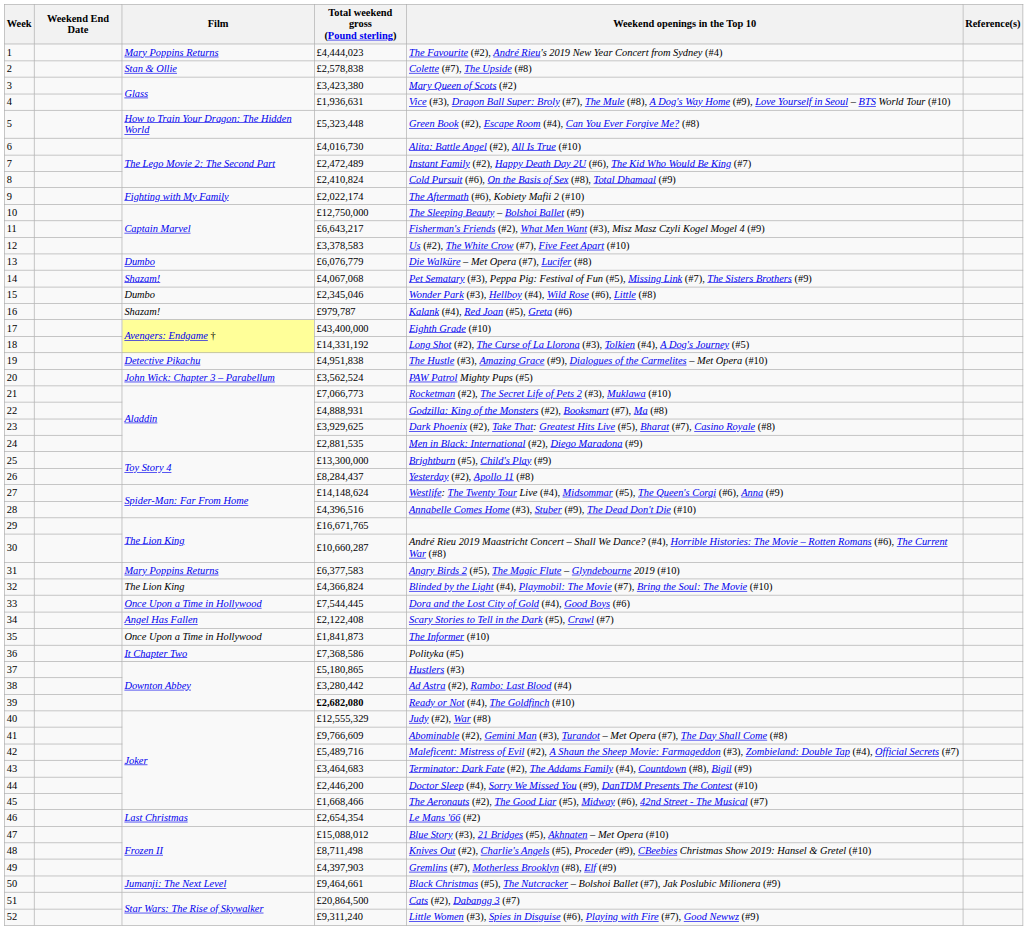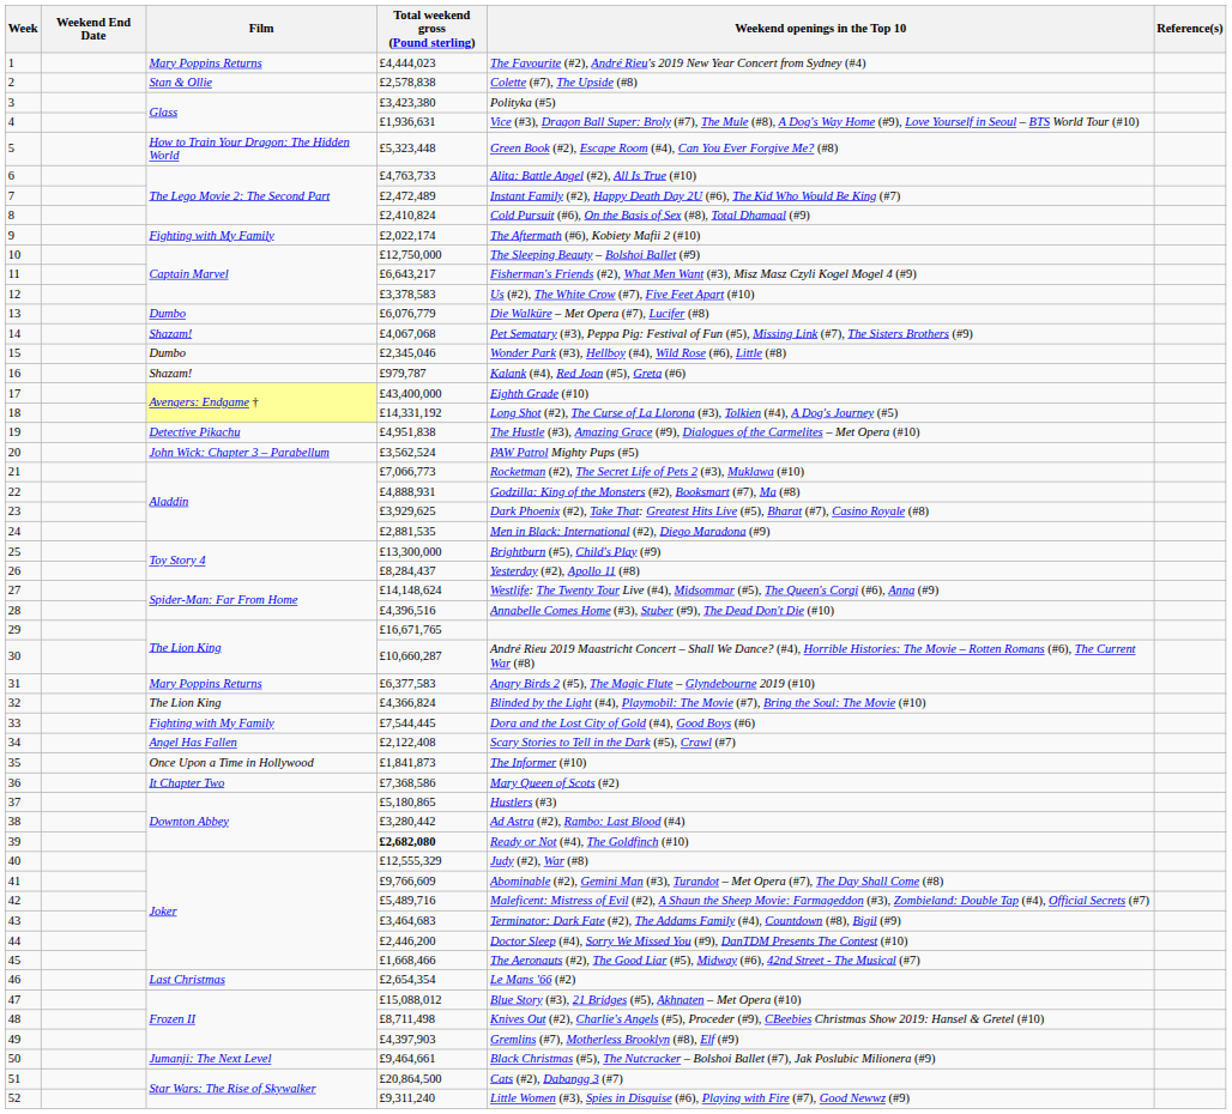 <table class="wikitable sortable">
 <tr>
 <th>Week</th>
 <th>Weekend End Date</th>
 <th>Film</th>
 <th>Total weekend gross<br>(<a href='#'>Pound sterling</a>)</th>
 <th>Weekend openings in the Top 10</th>
 <th>Reference(s)</th>
 </tr>
 <tr>
 <td>1</td>
 <td></td>
 <td><em><a href='#'>Mary Poppins Returns</a></em></td>
 <td>£4,444,023</td>
 <td><em><a href='#'>The Favourite</a></em> (#2), <em><a href='#'>André Rieu</a>'s 2019 New Year Concert from Sydney</em> (#4)</td>
 <td align="center"></td>
 </tr>
 <tr>
 <td>2</td>
 <td></td>
 <td><em><a href='#'>Stan & Ollie</a></em></td>
 <td>£2,578,838</td>
 <td><em><a href='#'>Colette</a></em> (#7), <em><a href='#'>The Upside</a></em> (#8)</td>
 <td align="center"></td>
 </tr>
 <tr>
 <td>3</td>
 <td></td>
 <td rowspan="2"><em><a href='#'>Glass</a></em></td>
 <td>£3,423,380</td>
-<td><em><a href='#'>Mary Queen of Scots</a></em> (#2)</td>
+<td><em>Polityka</em> (#5)</td>
 <td align="center"></td>
 </tr>
 <tr>
 <td>4</td>
 <td></td>
 <td>£1,936,631</td>
 <td><em><a href='#'>Vice</a></em> (#3), <em><a href='#'>Dragon Ball Super: Broly</a></em> (#7), <em><a href='#'>The Mule</a></em> (#8), <em><a href='#'>A Dog's Way Home</a></em> (#9), <em><a href='#'>Love Yourself in Seoul</a></em> – <em><a href='#'>BTS</a> World Tour</em> (#10)</td>
 <td align="center"></td>
 </tr>
 <tr>
 <td>5</td>
 <td></td>
 <td><em><a href='#'>How to Train Your Dragon: The Hidden World</a></em></td>
 <td>£5,323,448</td>
 <td><em><a href='#'>Green Book</a></em> (#2), <em><a href='#'>Escape Room</a></em> (#4), <em><a href='#'>Can You Ever Forgive Me?</a></em> (#8)</td>
 <td align="center"></td>
 </tr>
 <tr>
 <td>6</td>
 <td></td>
 <td rowspan="3"><em><a href='#'>The Lego Movie 2: The Second Part</a></em></td>
-<td>£4,016,730</td>
+<td>£4,763,733</td>
 <td><em><a href='#'>Alita: Battle Angel</a></em> (#2), <em><a href='#'>All Is True</a></em> (#10)</td>
 <td align="center"></td>
 </tr>
 <tr>
 <td>7</td>
 <td></td>
 <td>£2,472,489</td>
 <td><em><a href='#'>Instant Family</a></em> (#2), <em><a href='#'>Happy Death Day 2U</a></em> (#6), <em><a href='#'>The Kid Who Would Be King</a></em> (#7)</td>
 <td align="center"></td>
 </tr>
 <tr>
 <td>8</td>
 <td></td>
 <td>£2,410,824</td>
 <td><em><a href='#'>Cold Pursuit</a></em> (#6), <em><a href='#'>On the Basis of Sex</a></em> (#8), <em><a href='#'>Total Dhamaal</a></em> (#9)</td>
 <td align="center"></td>
 </tr>
 <tr>
 <td>9</td>
 <td></td>
 <td><em><a href='#'>Fighting with My Family</a></em></td>
 <td>£2,022,174</td>
 <td><em><a href='#'>The Aftermath</a></em> (#6), <em>Kobiety Mafii 2</em> (#10)</td>
 <td align="center"></td>
 </tr>
 <tr>
 <td>10</td>
 <td></td>
 <td rowspan="3"><em><a href='#'>Captain Marvel</a></em></td>
 <td>£12,750,000</td>
 <td><em><a href='#'>The Sleeping Beauty</a> – <a href='#'>Bolshoi Ballet</a></em> (#9)</td>
 <td align="center"></td>
 </tr>
 <tr>
 <td>11</td>
 <td></td>
 <td>£6,643,217</td>
 <td><em><a href='#'>Fisherman's Friends</a></em> (#2), <em><a href='#'>What Men Want</a></em> (#3), <em>Misz Masz Czyli Kogel Mogel 4</em> (#9)</td>
 <td align="center"></td>
 </tr>
 <tr>
 <td>12</td>
 <td></td>
 <td>£3,378,583</td>
 <td><em><a href='#'>Us</a></em> (#2), <em><a href='#'>The White Crow</a></em> (#7), <em><a href='#'>Five Feet Apart</a></em> (#10)</td>
 <td align="center"></td>
 </tr>
 <tr>
 <td>13</td>
 <td></td>
 <td><em><a href='#'>Dumbo</a></em></td>
 <td>£6,076,779</td>
 <td><em><a href='#'>Die Walküre</a> – Met Opera</em> (#7), <em><a href='#'>Lucifer</a></em> (#8)</td>
 <td align="center"></td>
 </tr>
 <tr>
 <td>14</td>
 <td></td>
 <td><em><a href='#'>Shazam!</a></em></td>
 <td>£4,067,068</td>
 <td><em><a href='#'>Pet Sematary</a></em> (#3), <em>Peppa Pig: Festival of Fun</em> (#5), <em><a href='#'>Missing Link</a></em> (#7), <em><a href='#'>The Sisters Brothers</a></em> (#9)</td>
 <td align="center"></td>
 </tr>
 <tr>
 <td>15</td>
 <td></td>
 <td><em>Dumbo</em></td>
 <td>£2,345,046</td>
 <td><em><a href='#'>Wonder Park</a></em> (#3), <em><a href='#'>Hellboy</a></em> (#4), <em><a href='#'>Wild Rose</a></em> (#6), <em><a href='#'>Little</a></em> (#8)</td>
 <td align="center"></td>
 </tr>
 <tr>
 <td>16</td>
 <td></td>
 <td><em>Shazam!</em></td>
 <td>£979,787</td>
 <td><em><a href='#'>Kalank</a></em> (#4), <em><a href='#'>Red Joan</a></em> (#5), <em><a href='#'>Greta</a></em> (#6)</td>
 <td align="center"></td>
 </tr>
 <tr>
 <td>17</td>
 <td></td>
 <td rowspan="2" style="background-color:#FFFF99"><em><a href='#'>Avengers: Endgame</a></em> †</td>
 <td>£43,400,000</td>
 <td><em><a href='#'>Eighth Grade</a></em> (#10)</td>
 <td align="center"></td>
 </tr>
 <tr>
 <td>18</td>
 <td></td>
 <td>£14,331,192</td>
 <td><em><a href='#'>Long Shot</a></em> (#2), <em><a href='#'>The Curse of La Llorona</a></em> (#3), <em><a href='#'>Tolkien</a></em> (#4), <em><a href='#'>A Dog's Journey</a></em> (#5)</td>
 <td align="center"></td>
 </tr>
 <tr>
 <td>19</td>
 <td></td>
 <td><em><a href='#'>Detective Pikachu</a></em></td>
 <td>£4,951,838</td>
 <td><em><a href='#'>The Hustle</a></em> (#3), <em><a href='#'>Amazing Grace</a></em> (#9), <em><a href='#'>Dialogues of the Carmelites</a> – Met Opera</em> (#10)</td>
 <td align="center"></td>
 </tr>
 <tr>
 <td>20</td>
 <td></td>
 <td><em><a href='#'>John Wick: Chapter 3 – Parabellum</a></em></td>
 <td>£3,562,524</td>
 <td><em><a href='#'>PAW Patrol</a> Mighty Pups</em> (#5)</td>
 <td align="center"></td>
 </tr>
 <tr>
 <td>21</td>
 <td></td>
 <td rowspan="4"><em><a href='#'>Aladdin</a></em></td>
 <td>£7,066,773</td>
 <td><em><a href='#'>Rocketman</a></em> (#2), <em><a href='#'>The Secret Life of Pets 2</a></em> (#3), <em><a href='#'>Muklawa</a></em> (#10)</td>
 <td align="center"></td>
 </tr>
 <tr>
 <td>22</td>
 <td></td>
 <td>£4,888,931</td>
 <td><em><a href='#'>Godzilla: King of the Monsters</a></em> (#2), <em><a href='#'>Booksmart</a></em> (#7), <em><a href='#'>Ma</a></em> (#8)</td>
 <td align="center"></td>
 </tr>
 <tr>
 <td>23</td>
 <td></td>
 <td>£3,929,625</td>
 <td><em><a href='#'>Dark Phoenix</a></em> (#2), <em><a href='#'>Take That</a>: <a href='#'>Greatest Hits Live</a></em> (#5), <em><a href='#'>Bharat</a></em> (#7), <em><a href='#'>Casino Royale</a></em> (#8)</td>
 <td align="center"></td>
 </tr>
 <tr>
 <td>24</td>
 <td></td>
 <td>£2,881,535</td>
 <td><em><a href='#'>Men in Black: International</a></em> (#2), <em><a href='#'>Diego Maradona</a></em> (#9)</td>
 <td></td>
 </tr>
 <tr>
 <td>25</td>
 <td></td>
 <td rowspan="2"><em><a href='#'>Toy Story 4</a></em></td>
 <td>£13,300,000</td>
 <td><em><a href='#'>Brightburn</a></em> (#5), <em><a href='#'>Child's Play</a></em> (#9)</td>
 <td></td>
 </tr>
 <tr>
 <td>26</td>
 <td></td>
 <td>£8,284,437</td>
 <td><em><a href='#'>Yesterday</a></em> (#2), <em><a href='#'>Apollo 11</a></em> (#8)</td>
 <td align="center"></td>
 </tr>
 <tr>
 <td>27</td>
 <td></td>
 <td rowspan="2"><em><a href='#'>Spider-Man: Far From Home</a></em></td>
 <td>£14,148,624</td>
 <td><em><a href='#'>Westlife</a>: <a href='#'>The Twenty Tour</a> Live</em> (#4), <em><a href='#'>Midsommar</a></em> (#5), <em><a href='#'>The Queen's Corgi</a></em> (#6), <em><a href='#'>Anna</a></em> (#9)</td>
 <td align="center"></td>
 </tr>
 <tr>
 <td>28</td>
 <td></td>
 <td>£4,396,516</td>
 <td><em><a href='#'>Annabelle Comes Home</a></em> (#3), <em><a href='#'>Stuber</a></em> (#9), <em><a href='#'>The Dead Don't Die</a></em> (#10)</td>
 <td align="center"></td>
 </tr>
 <tr>
 <td>29</td>
 <td></td>
 <td rowspan="2"><em><a href='#'>The Lion King</a></em></td>
 <td>£16,671,765</td>
 <td></td>
 <td align="center"></td>
 </tr>
 <tr>
 <td>30</td>
 <td></td>
 <td>£10,660,287</td>
 <td><em>André Rieu 2019 Maastricht Concert – Shall We Dance?</em> (#4), <em><a href='#'>Horrible Histories: The Movie – Rotten Romans</a></em> (#6), <em><a href='#'>The Current War</a></em> (#8)</td>
 <td align="center"></td>
 </tr>
 <tr>
 <td>31</td>
 <td></td>
 <td><em><a href='#'>Mary Poppins Returns</a></em></td>
 <td>£6,377,583</td>
 <td><em><a href='#'>Angry Birds 2</a></em> (#5), <em><a href='#'>The Magic Flute</a> – <a href='#'>Glyndebourne</a> 2019</em> (#10)</td>
 <td align="center"></td>
 </tr>
 <tr>
 <td>32</td>
 <td></td>
 <td><em>The Lion King</em></td>
 <td>£4,366,824</td>
 <td><em><a href='#'>Blinded by the Light</a></em> (#4), <em><a href='#'>Playmobil: The Movie</a></em> (#7), <em><a href='#'>Bring the Soul: The Movie</a></em> (#10)</td>
 <td align="center"></td>
 </tr>
 <tr>
 <td>33</td>
 <td></td>
-<td><em><a href='#'>Once Upon a Time in Hollywood</a></em></td>
+<td><em><a href='#'>Fighting with My Family</a></em></td>
 <td>£7,544,445</td>
 <td><em><a href='#'>Dora and the Lost City of Gold</a></em> (#4), <em><a href='#'>Good Boys</a></em> (#6)</td>
 <td align="center"></td>
 </tr>
 <tr>
 <td>34</td>
 <td></td>
 <td><em><a href='#'>Angel Has Fallen</a></em></td>
 <td>£2,122,408</td>
 <td><em><a href='#'>Scary Stories to Tell in the Dark</a></em> (#5), <em><a href='#'>Crawl</a></em> (#7)</td>
 <td align="center"></td>
 </tr>
 <tr>
 <td>35</td>
 <td></td>
 <td><em>Once Upon a Time in Hollywood</em></td>
 <td>£1,841,873</td>
 <td><em><a href='#'>The Informer</a></em> (#10)</td>
 <td align="center"></td>
 </tr>
 <tr>
 <td>36</td>
 <td></td>
 <td><em><a href='#'>It Chapter Two</a></em></td>
 <td>£7,368,586</td>
-<td><em>Polityka</em> (#5)</td>
+<td><em><a href='#'>Mary Queen of Scots</a></em> (#2)</td>
 <td></td>
 </tr>
 <tr>
 <td>37</td>
 <td></td>
 <td rowspan="3"><em><a href='#'>Downton Abbey</a></em></td>
 <td>£5,180,865</td>
 <td><em><a href='#'>Hustlers</a></em> (#3)</td>
 <td align="center"></td>
 </tr>
 <tr>
 <td>38</td>
 <td></td>
 <td>£3,280,442</td>
 <td><em><a href='#'>Ad Astra</a></em> (#2), <em><a href='#'>Rambo: Last Blood</a></em> (#4)</td>
 <td align="center"></td>
 </tr>
 <tr>
 <td>39</td>
 <td></td>
 <td><strong>£2,682,080</strong></td>
 <td><em><a href='#'>Ready or Not</a></em> (#4), <em><a href='#'>The Goldfinch</a></em> (#10)</td>
 <td align="center"></td>
 </tr>
 <tr>
 <td>40</td>
 <td></td>
 <td rowspan="6"><em><a href='#'>Joker</a></em></td>
 <td>£12,555,329</td>
 <td><em><a href='#'>Judy</a></em> (#2), <em><a href='#'>War</a></em> (#8)</td>
 <td align="center"></td>
 </tr>
 <tr>
 <td>41</td>
 <td></td>
 <td>£9,766,609</td>
 <td><em><a href='#'>Abominable</a></em> (#2), <em><a href='#'>Gemini Man</a></em> (#3), <em><a href='#'>Turandot</a> – Met Opera</em> (#7), <em><a href='#'>The Day Shall Come</a></em> (#8)</td>
 <td align="center"></td>
 </tr>
 <tr>
 <td>42</td>
 <td></td>
 <td>£5,489,716</td>
 <td><em><a href='#'>Maleficent: Mistress of Evil</a></em> (#2), <em><a href='#'>A Shaun the Sheep Movie: Farmageddon</a></em> (#3), <em><a href='#'>Zombieland: Double Tap</a></em> (#4), <em><a href='#'>Official Secrets</a></em> (#7)</td>
 <td align="center"></td>
 </tr>
 <tr>
 <td>43</td>
 <td></td>
 <td>£3,464,683</td>
 <td><em><a href='#'>Terminator: Dark Fate</a></em> (#2), <em><a href='#'>The Addams Family</a></em> (#4), <em><a href='#'>Countdown</a></em> (#8), <em><a href='#'>Bigil</a></em> (#9)</td>
 <td align="center"></td>
 </tr>
 <tr>
 <td>44</td>
 <td></td>
 <td>£2,446,200</td>
 <td><em><a href='#'>Doctor Sleep</a></em> (#4), <em><a href='#'>Sorry We Missed You</a></em> (#9), <em><a href='#'>DanTDM Presents The Contest</a></em> (#10)</td>
 <td align="center"></td>
 </tr>
 <tr>
 <td>45</td>
 <td></td>
 <td>£1,668,466</td>
 <td><em><a href='#'>The Aeronauts</a></em> (#2), <em><a href='#'>The Good Liar</a></em> (#5), <em><a href='#'>Midway</a></em> (#6), <em><a href='#'>42nd Street - The Musical</a></em> (#7)</td>
 <td align="center"></td>
 </tr>
 <tr>
 <td>46</td>
 <td></td>
 <td><em><a href='#'>Last Christmas</a></em></td>
 <td>£2,654,354</td>
 <td><em><a href='#'>Le Mans '66</a></em> (#2)</td>
 <td align="center"></td>
 </tr>
 <tr>
 <td>47</td>
 <td></td>
 <td rowspan="3"><em><a href='#'>Frozen II</a></em></td>
 <td>£15,088,012</td>
 <td><em><a href='#'>Blue Story</a></em> (#3), <em><a href='#'>21 Bridges</a></em> (#5), <em><a href='#'>Akhnaten</a> – Met Opera</em> (#10)</td>
 <td align="center"></td>
 </tr>
 <tr>
 <td>48</td>
 <td></td>
 <td>£8,711,498</td>
 <td><em><a href='#'>Knives Out</a></em> (#2), <em><a href='#'>Charlie's Angels</a></em> (#5), <em>Proceder</em> (#9), <em><a href='#'>CBeebies</a> Christmas Show 2019: Hansel & Gretel</em> (#10)</td>
 <td align="center"></td>
 </tr>
 <tr>
 <td>49</td>
 <td></td>
 <td>£4,397,903</td>
 <td><em><a href='#'>Gremlins</a></em> (#7), <em><a href='#'>Motherless Brooklyn</a></em> (#8), <em><a href='#'>Elf</a></em> (#9)</td>
 <td align="center"></td>
 </tr>
 <tr>
 <td>50</td>
 <td></td>
 <td><em><a href='#'>Jumanji: The Next Level</a></em></td>
 <td>£9,464,661</td>
 <td><em><a href='#'>Black Christmas</a></em> (#5), <em><a href='#'>The Nutcracker</a> – Bolshoi Ballet</em> (#7), <em>Jak Poslubic Milionera</em> (#9)</td>
 <td align="center"></td>
 </tr>
 <tr>
 <td>51</td>
 <td></td>
 <td rowspan="2"><em><a href='#'>Star Wars: The Rise of Skywalker</a></em></td>
 <td>£20,864,500</td>
 <td><em><a href='#'>Cats</a></em> (#2), <em><a href='#'>Dabangg 3</a></em> (#7)</td>
 <td align="center"></td>
 </tr>
 <tr>
 <td>52</td>
 <td></td>
 <td>£9,311,240</td>
 <td><em><a href='#'>Little Women</a></em> (#3), <em><a href='#'>Spies in Disguise</a></em> (#6), <em><a href='#'>Playing with Fire</a></em> (#7), <em><a href='#'>Good Newwz</a></em> (#9)</td>
 <td align="center"></td>
 </tr>
 </table>
